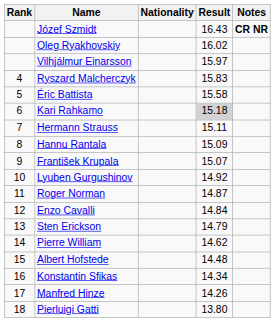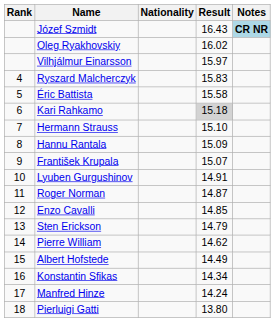 <table class="wikitable sortable" style="text-align:center">
 <tr>
 <th>Rank</th>
 <th>Name</th>
 <th>Nationality</th>
 <th>Result</th>
 <th>Notes</th>
 </tr>
 <tr>
 <td></td>
 <td align=left><a href='#'>Józef Szmidt</a></td>
 <td align=left></td>
 <td>16.43</td>
-<td><strong>CR NR</strong></td>
+<td style="background: lightblue;"><strong>CR NR</strong></td>
 </tr>
 <tr>
 <td></td>
 <td align=left><a href='#'>Oleg Ryakhovskiy</a></td>
 <td align=left></td>
 <td>16.02</td>
 <td></td>
 </tr>
 <tr>
 <td></td>
 <td align=left><a href='#'>Vilhjálmur Einarsson</a></td>
 <td align=left></td>
 <td>15.97</td>
 <td></td>
 </tr>
 <tr>
 <td>4</td>
 <td align=left><a href='#'>Ryszard Malcherczyk</a></td>
 <td align=left></td>
 <td>15.83</td>
 <td></td>
 </tr>
 <tr>
 <td>5</td>
 <td align=left><a href='#'>Éric Battista</a></td>
 <td align=left></td>
 <td>15.58</td>
 <td></td>
 </tr>
 <tr>
 <td>6</td>
 <td align=left><a href='#'>Kari Rahkamo</a></td>
 <td align=left></td>
 <td style="background: lightgrey;">15.18</td>
 <td></td>
 </tr>
 <tr>
 <td>7</td>
 <td align=left><a href='#'>Hermann Strauss</a></td>
 <td align=left></td>
-<td>15.11</td>
+<td>15.10</td>
 <td></td>
 </tr>
 <tr>
 <td>8</td>
 <td align=left><a href='#'>Hannu Rantala</a></td>
 <td align=left></td>
 <td>15.09</td>
 <td></td>
 </tr>
 <tr>
 <td>9</td>
 <td align=left><a href='#'>František Krupala</a></td>
 <td align=left></td>
 <td>15.07</td>
 <td></td>
 </tr>
 <tr>
 <td>10</td>
 <td align=left><a href='#'>Lyuben Gurgushinov</a></td>
 <td align=left></td>
-<td>14.92</td>
+<td>14.91</td>
 <td></td>
 </tr>
 <tr>
 <td>11</td>
 <td align=left><a href='#'>Roger Norman</a></td>
 <td align=left></td>
 <td>14.87</td>
 <td></td>
 </tr>
 <tr>
 <td>12</td>
 <td align=left><a href='#'>Enzo Cavalli</a></td>
 <td align=left></td>
-<td>14.84</td>
+<td>14.85</td>
 <td></td>
 </tr>
 <tr>
 <td>13</td>
 <td align=left><a href='#'>Sten Erickson</a></td>
 <td align=left></td>
 <td>14.79</td>
 <td></td>
 </tr>
 <tr>
 <td>14</td>
 <td align=left><a href='#'>Pierre William</a></td>
 <td align=left></td>
 <td>14.62</td>
 <td></td>
 </tr>
 <tr>
 <td>15</td>
 <td align=left><a href='#'>Albert Hofstede</a></td>
 <td align=left></td>
-<td>14.48</td>
+<td>14.49</td>
 <td></td>
 </tr>
 <tr>
 <td>16</td>
 <td align=left><a href='#'>Konstantin Sfikas</a></td>
 <td align=left></td>
 <td>14.34</td>
 <td></td>
 </tr>
 <tr>
 <td>17</td>
 <td align=left><a href='#'>Manfred Hinze</a></td>
 <td align=left></td>
-<td>14.26</td>
+<td>14.24</td>
 <td></td>
 </tr>
 <tr>
 <td>18</td>
 <td align=left><a href='#'>Pierluigi Gatti</a></td>
 <td align=left></td>
 <td>13.80</td>
 <td></td>
 </tr>
 </table>
